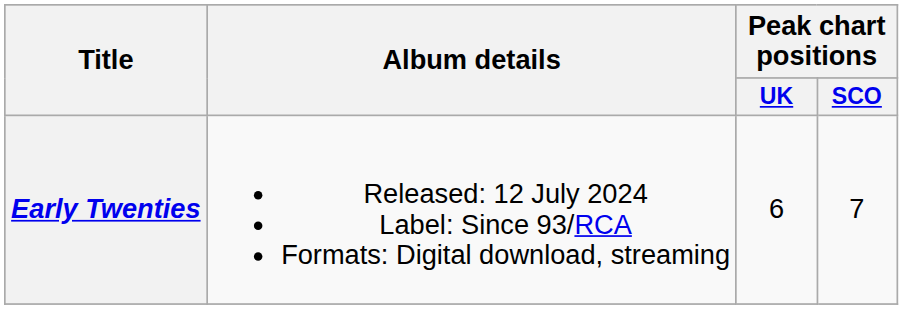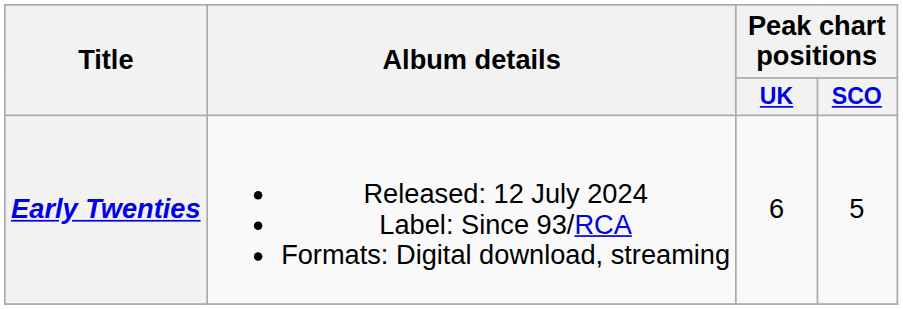 <table class="wikitable plainrowheaders" style="text-align:center;">
 <tr>
 <th scope="col" rowspan="2">Title</th>
 <th scope="col" rowspan="2">Album details</th>
 <th scope="col" colspan="2">Peak chart positions</th>
 </tr>
 <tr>
 <th scope="col" style="width:3em;font-size:85%;"><a href='#'>UK</a><br></th>
 <th scope="col" style="width:3em;font-size:85%;"><a href='#'>SCO</a><br></th>
 </tr>
 <tr>
 <th scope="row"><em><a href='#'>Early Twenties</a></em></th>
 <td><br><ul><li>Released: 12 July 2024</li><li>Label: Since 93/<a href='#'>RCA</a></li><li>Formats: Digital download, streaming</li></ul></td>
 <td>6</td>
-<td>7</td>
+<td>5</td>
 </tr>
 </table>
